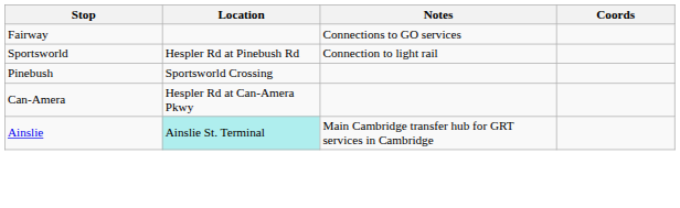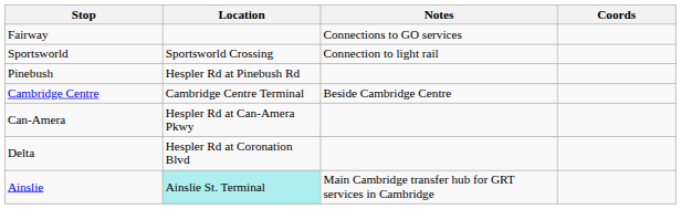 <table class="wikitable">
 <tr>
 <th style="width:20%">Stop</th>
 <th style="width:20%">Location</th>
 <th style="width:30%">Notes</th>
 <th style="width:15%">Coords</th>
 </tr>
 <tr>
 <td>Fairway</td>
 <td></td>
 <td>Connections to GO services</td>
 <td></td>
 </tr>
 <tr>
 <td>Sportsworld</td>
-<td>Hespler Rd at Pinebush Rd</td>
+<td>Sportsworld Crossing</td>
 <td>Connection to light rail</td>
 <td></td>
 </tr>
 <tr>
 <td>Pinebush</td>
-<td>Sportsworld Crossing</td>
+<td>Hespler Rd at Pinebush Rd</td>
 <td></td>
+<td></td>
+</tr>
+<tr>
+<td><a href='#'>Cambridge Centre</a></td>
+<td>Cambridge Centre Terminal</td>
+<td>Beside Cambridge Centre</td>
 <td></td>
 </tr>
 <tr>
 <td>Can-Amera</td>
 <td>Hespler Rd at Can-Amera Pkwy</td>
+<td></td>
+<td></td>
+</tr>
+<tr>
+<td>Delta</td>
+<td>Hespler Rd at Coronation Blvd</td>
 <td></td>
 <td></td>
 </tr>
 <tr>
 <td><a href='#'>Ainslie</a></td>
 <td style="background: paleturquoise;">Ainslie St. Terminal</td>
 <td>Main Cambridge transfer hub for GRT services in Cambridge</td>
 <td></td>
 </tr>
 </table>
